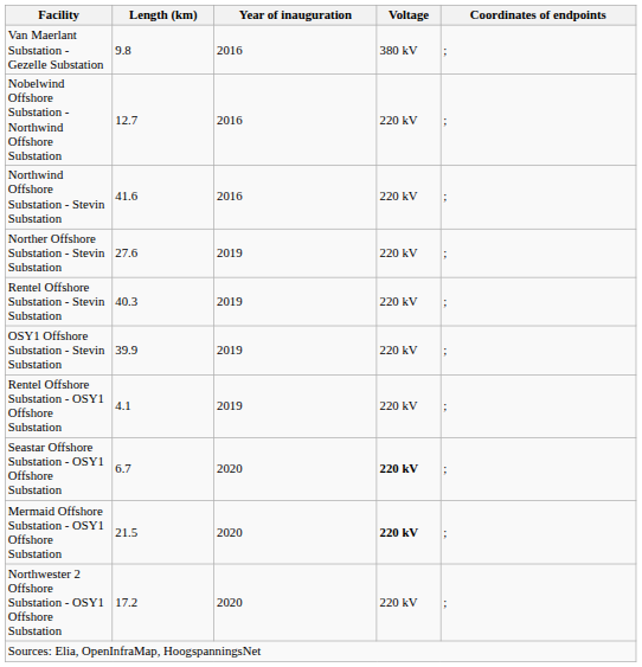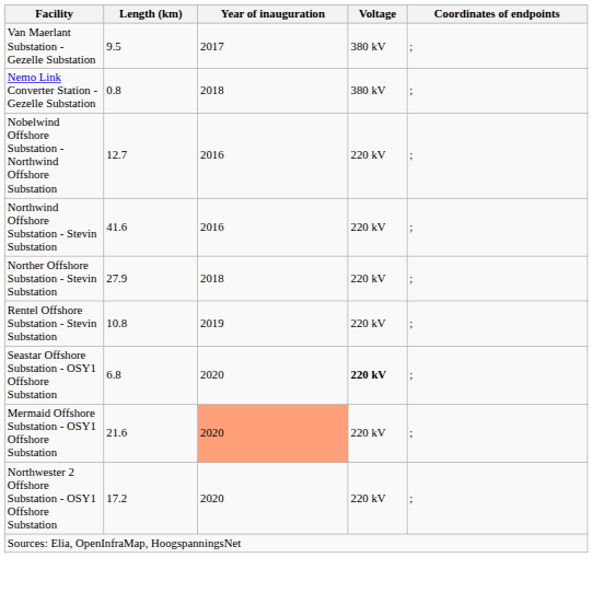 <table class="wikitable sortable" width="90%">
 <tr bgcolor="#dfdfdf">
 <th width="17%">Facility</th>
 <th>Length (km)</th>
 <th>Year of inauguration</th>
 <th>Voltage</th>
 <th>Coordinates of endpoints</th>
 </tr>
 <tr>
 <td>Van Maerlant Substation - Gezelle Substation</td>
-<td>9.8</td>
-<td>2016</td>
+<td>9.5</td>
+<td>2017</td>
+<td>380 kV</td>
+<td>;</td>
+</tr>
+<tr>
+<td><a href='#'>Nemo Link</a> Converter Station - Gezelle Substation</td>
+<td>0.8</td>
+<td>2018</td>
 <td>380 kV</td>
 <td>;</td>
 </tr>
 <tr>
 <td>Nobelwind Offshore Substation - Northwind Offshore Substation</td>
 <td>12.7</td>
 <td>2016</td>
 <td>220 kV</td>
 <td>;</td>
 </tr>
 <tr>
 <td>Northwind Offshore Substation - Stevin Substation</td>
 <td>41.6</td>
 <td>2016</td>
 <td>220 kV</td>
 <td>;</td>
 </tr>
 <tr>
 <td>Norther Offshore Substation - Stevin Substation</td>
-<td>27.6</td>
-<td>2019</td>
+<td>27.9</td>
+<td>2018</td>
 <td>220 kV</td>
 <td>;</td>
 </tr>
 <tr>
 <td>Rentel Offshore Substation - Stevin Substation</td>
-<td>40.3</td>
-<td>2019</td>
-<td>220 kV</td>
-<td>;</td>
-</tr>
-<tr>
-<td>OSY1 Offshore Substation - Stevin Substation</td>
-<td>39.9</td>
-<td>2019</td>
-<td>220 kV</td>
-<td>;</td>
-</tr>
-<tr>
-<td>Rentel Offshore Substation - OSY1 Offshore Substation</td>
-<td>4.1</td>
+<td>10.8</td>
 <td>2019</td>
 <td>220 kV</td>
 <td>;</td>
 </tr>
 <tr>
 <td>Seastar Offshore Substation - OSY1 Offshore Substation</td>
-<td>6.7</td>
+<td>6.8</td>
 <td>2020</td>
 <td><strong>220 kV</strong></td>
 <td>;</td>
 </tr>
 <tr>
 <td>Mermaid Offshore Substation - OSY1 Offshore Substation</td>
-<td>21.5</td>
-<td>2020</td>
-<td><strong>220 kV</strong></td>
+<td>21.6</td>
+<td style="background: lightsalmon;">2020</td>
+<td>220 kV</td>
 <td>;</td>
 </tr>
 <tr>
 <td>Northwester 2 Offshore Substation - OSY1 Offshore Substation</td>
 <td>17.2</td>
 <td>2020</td>
 <td>220 kV</td>
 <td>;</td>
 </tr>
 <tr>
 <td colspan="5">Sources: Elia, OpenInfraMap, HoogspanningsNet</td>
 </tr>
 </table>
